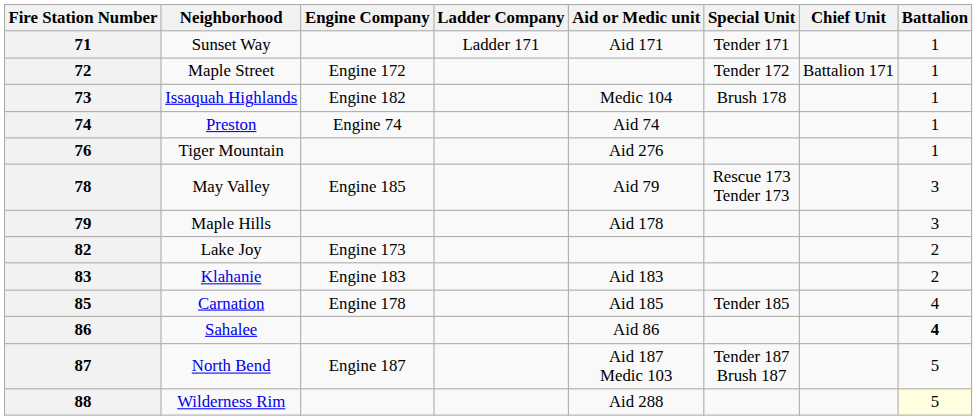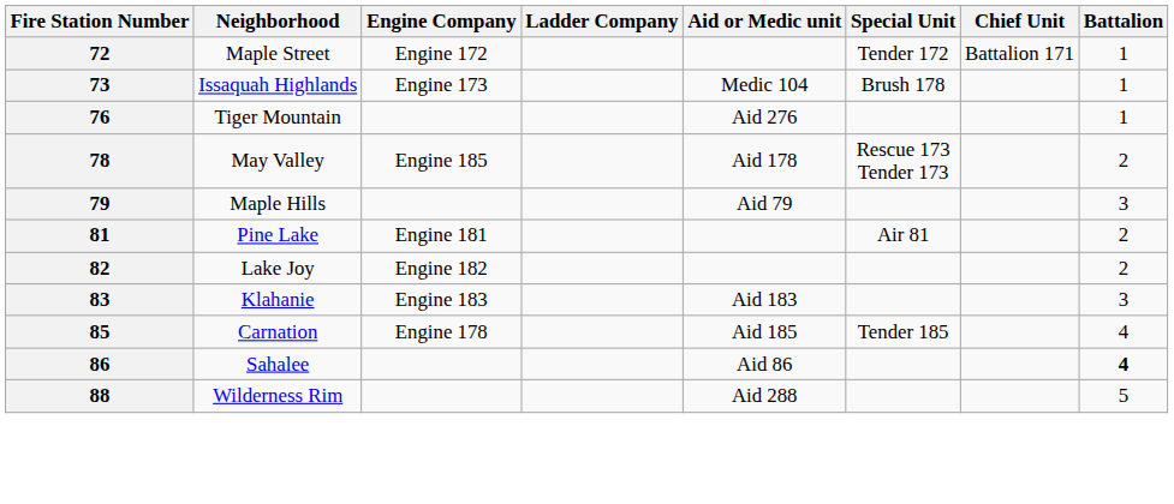 <table class=wikitable style="text-align:center;">
 <tr>
 <th>Fire Station Number</th>
 <th>Neighborhood</th>
 <th>Engine Company</th>
 <th>Ladder Company</th>
 <th>Aid or Medic unit</th>
 <th>Special Unit</th>
 <th>Chief Unit</th>
 <th>Battalion</th>
-</tr>
-<tr>
-<th>71</th>
-<td>Sunset Way</td>
-<td></td>
-<td>Ladder 171</td>
-<td>Aid 171</td>
-<td>Tender 171</td>
-<td></td>
-<td>1</td>
 </tr>
 <tr>
 <th>72</th>
 <td>Maple Street</td>
 <td>Engine 172</td>
 <td></td>
 <td></td>
 <td>Tender 172</td>
 <td>Battalion 171</td>
 <td>1</td>
 </tr>
 <tr>
 <th>73</th>
 <td><a href='#'>Issaquah Highlands</a></td>
-<td>Engine 182</td>
+<td>Engine 173</td>
 <td></td>
 <td>Medic 104</td>
 <td>Brush 178</td>
-<td></td>
-<td>1</td>
-</tr>
-<tr>
-<th>74</th>
-<td><a href='#'>Preston</a></td>
-<td>Engine 74</td>
-<td></td>
-<td>Aid 74</td>
-<td></td>
 <td></td>
 <td>1</td>
 </tr>
 <tr>
 <th>76</th>
 <td>Tiger Mountain</td>
 <td></td>
 <td></td>
 <td>Aid 276</td>
 <td></td>
 <td></td>
 <td>1</td>
 </tr>
 <tr>
 <th>78</th>
 <td>May Valley</td>
 <td>Engine 185</td>
 <td></td>
-<td>Aid 79</td>
+<td>Aid 178</td>
 <td>Rescue 173<br>Tender 173</td>
 <td></td>
-<td>3</td>
+<td>2</td>
 </tr>
 <tr>
 <th>79</th>
 <td>Maple Hills</td>
 <td></td>
 <td></td>
-<td>Aid 178</td>
+<td>Aid 79</td>
 <td></td>
 <td></td>
 <td>3</td>
 </tr>
 <tr>
+<th>81</th>
+<td><a href='#'>Pine Lake</a></td>
+<td>Engine 181</td>
+<td></td>
+<td></td>
+<td>Air 81</td>
+<td></td>
+<td>2</td>
+</tr>
+<tr>
 <th>82</th>
 <td>Lake Joy</td>
-<td>Engine 173</td>
+<td>Engine 182</td>
 <td></td>
 <td></td>
 <td></td>
 <td></td>
 <td>2</td>
 </tr>
 <tr>
 <th>83</th>
 <td><a href='#'>Klahanie</a></td>
 <td>Engine 183</td>
 <td></td>
 <td>Aid 183</td>
 <td></td>
 <td></td>
-<td>2</td>
+<td>3</td>
 </tr>
 <tr>
 <th>85</th>
 <td><a href='#'>Carnation</a></td>
 <td>Engine 178</td>
 <td></td>
 <td>Aid 185</td>
 <td>Tender 185</td>
 <td></td>
 <td>4</td>
 </tr>
 <tr>
 <th>86</th>
 <td><a href='#'>Sahalee</a></td>
 <td></td>
 <td></td>
 <td>Aid 86</td>
 <td></td>
 <td></td>
 <td><strong>4</strong></td>
 </tr>
 <tr>
-<th>87</th>
-<td><a href='#'>North Bend</a></td>
-<td>Engine 187</td>
-<td></td>
-<td>Aid 187<br>Medic 103</td>
-<td>Tender 187<br>Brush 187</td>
-<td></td>
-<td>5</td>
-</tr>
-<tr>
 <th>88</th>
 <td><a href='#'>Wilderness Rim</a></td>
 <td></td>
 <td></td>
 <td>Aid 288</td>
 <td></td>
 <td></td>
-<td style="background: lightyellow;">5</td>
+<td>5</td>
 </tr>
 </table>
